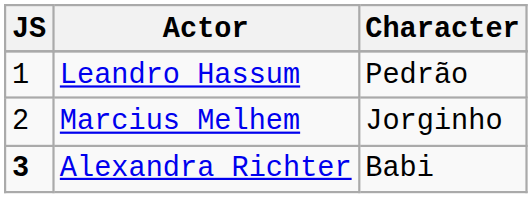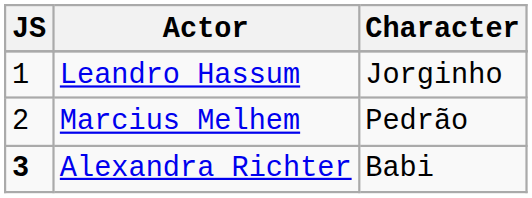 <table class="wikitable">
 <tr>
 <th>JS</th>
 <th>Actor</th>
 <th>Character</th>
 </tr>
 <tr>
 </tr>
 <tr>
 <td>1</td>
 <td><a href='#'>Leandro Hassum</a></td>
-<td>Pedrão</td>
+<td>Jorginho</td>
 </tr>
 <tr>
 <td>2</td>
 <td><a href='#'>Marcius Melhem</a></td>
-<td>Jorginho</td>
+<td>Pedrão</td>
 </tr>
 <tr>
 <td><strong>3</strong></td>
 <td><a href='#'>Alexandra Richter</a></td>
 <td>Babi</td>
 </tr>
 </table>
